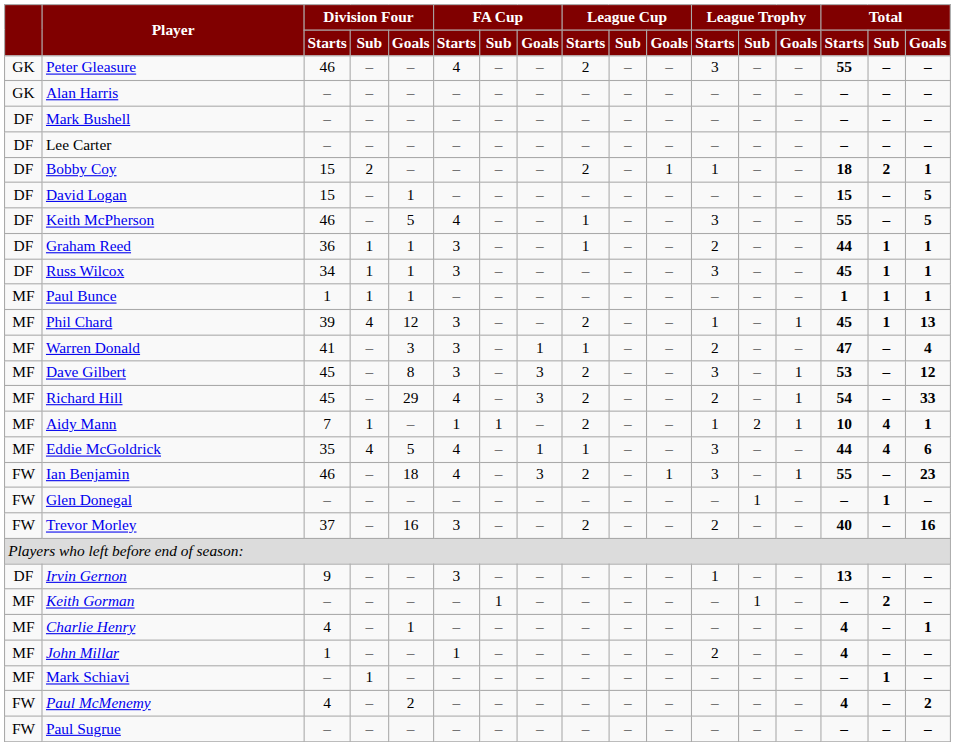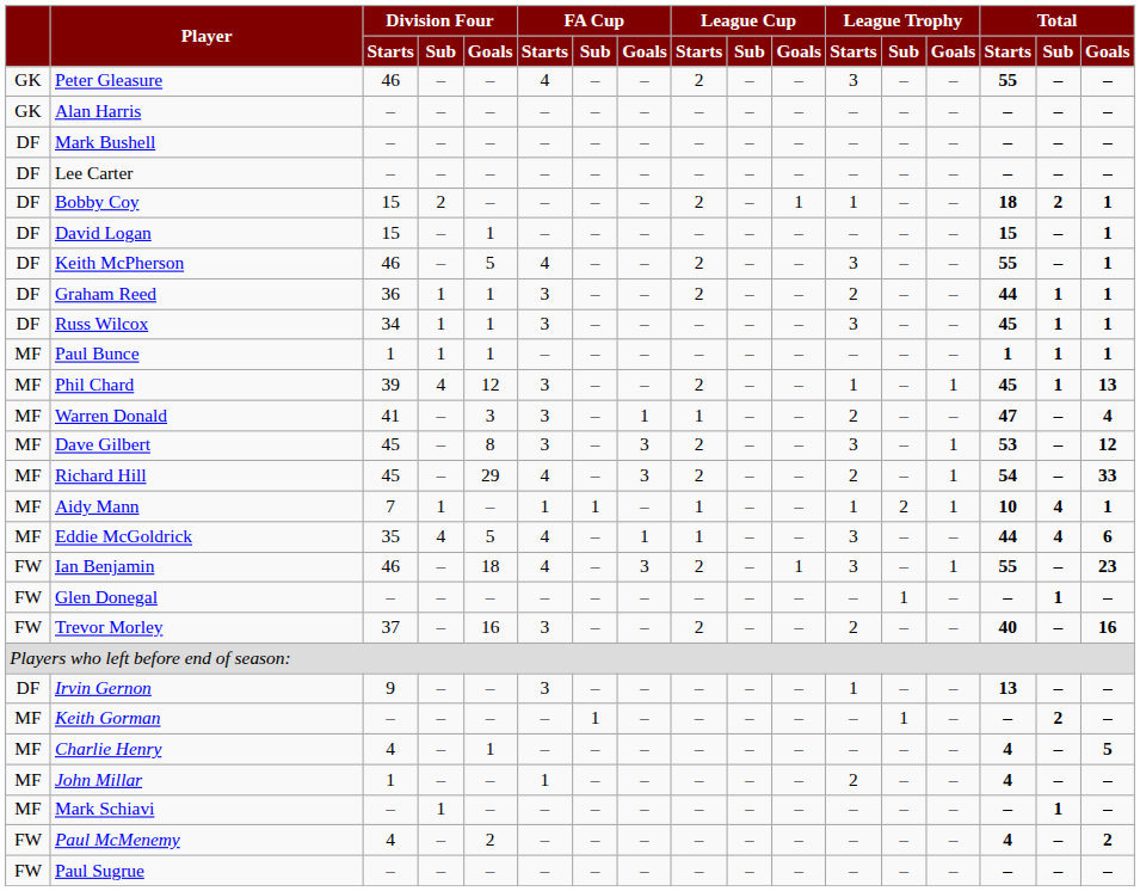 <table class="wikitable"  style="text-align:center; font-size:90%; width:70%;">
 <tr>
 <th rowspan="2" style="background:maroon; color:white; width: 4%"></th>
 <th rowspan="2" style="background:maroon; color:white; ">Player</th>
 <th colspan="3" style="background:maroon; color:white; ">Division Four</th>
 <th colspan="3" style="background:maroon; color:white; ">FA Cup</th>
 <th colspan="3" style="background:maroon; color:white; ">League Cup</th>
 <th colspan="3" style="background:maroon; color:white; ">League Trophy</th>
 <th colspan="3" style="background:maroon; color:white; ">Total</th>
 </tr>
 <tr>
 <th style="background:maroon; color:white; width: 4%;">Starts</th>
 <th style="background:maroon; color:white; width: 4%;">Sub</th>
 <th style="background:maroon; color:white; width: 4%;">Goals</th>
 <th style="background:maroon; color:white; width: 4%;">Starts</th>
 <th style="background:maroon; color:white; width: 4%;">Sub</th>
 <th style="background:maroon; color:white; width: 4%;">Goals</th>
 <th style="background:maroon; color:white; width: 4%;">Starts</th>
 <th style="background:maroon; color:white; width: 4%;">Sub</th>
 <th style="background:maroon; color:white; width: 4%;">Goals</th>
 <th style="background:maroon; color:white; width: 4%;">Starts</th>
 <th style="background:maroon; color:white; width: 4%;">Sub</th>
 <th style="background:maroon; color:white; width: 4%;">Goals</th>
 <th style="background:maroon; color:white; width: 4%;">Starts</th>
 <th style="background:maroon; color:white; width: 4%;">Sub</th>
 <th style="background:maroon; color:white; width: 4%;">Goals</th>
 </tr>
 <tr>
 <td>GK</td>
 <td style="text-align:left;"><a href='#'>Peter Gleasure</a></td>
 <td>46</td>
 <td>–</td>
 <td>–</td>
 <td>4</td>
 <td>–</td>
 <td>–</td>
 <td>2</td>
 <td>–</td>
 <td>–</td>
 <td>3</td>
 <td>–</td>
 <td>–</td>
 <td><strong>55</strong></td>
 <td><strong>–</strong></td>
 <td><strong>–</strong></td>
 </tr>
 <tr>
 <td>GK</td>
 <td style="text-align:left;"><a href='#'>Alan Harris</a></td>
 <td>–</td>
 <td>–</td>
 <td>–</td>
 <td>–</td>
 <td>–</td>
 <td>–</td>
 <td>–</td>
 <td>–</td>
 <td>–</td>
 <td>–</td>
 <td>–</td>
 <td>–</td>
 <td><strong>–</strong></td>
 <td><strong>–</strong></td>
 <td><strong>–</strong></td>
 </tr>
 <tr>
 <td>DF</td>
 <td style="text-align:left;"><a href='#'>Mark Bushell</a></td>
 <td>–</td>
 <td>–</td>
 <td>–</td>
 <td>–</td>
 <td>–</td>
 <td>–</td>
 <td>–</td>
 <td>–</td>
 <td>–</td>
 <td>–</td>
 <td>–</td>
 <td>–</td>
 <td><strong>–</strong></td>
 <td><strong>–</strong></td>
 <td><strong>–</strong></td>
 </tr>
 <tr>
 <td>DF</td>
 <td style="text-align:left;">Lee Carter</td>
 <td>–</td>
 <td>–</td>
 <td>–</td>
 <td>–</td>
 <td>–</td>
 <td>–</td>
 <td>–</td>
 <td>–</td>
 <td>–</td>
 <td>–</td>
 <td>–</td>
 <td>–</td>
 <td><strong>–</strong></td>
 <td><strong>–</strong></td>
 <td><strong>–</strong></td>
 </tr>
 <tr>
 <td>DF</td>
 <td style="text-align:left;"><a href='#'>Bobby Coy</a></td>
 <td>15</td>
 <td>2</td>
 <td>–</td>
 <td>–</td>
 <td>–</td>
 <td>–</td>
 <td>2</td>
 <td>–</td>
 <td>1</td>
 <td>1</td>
 <td>–</td>
 <td>–</td>
 <td><strong>18</strong></td>
 <td><strong>2</strong></td>
 <td><strong>1</strong></td>
 </tr>
 <tr>
 <td>DF</td>
 <td style="text-align:left;"><a href='#'>David Logan</a></td>
 <td>15</td>
 <td>–</td>
 <td>1</td>
 <td>–</td>
 <td>–</td>
 <td>–</td>
 <td>–</td>
 <td>–</td>
 <td>–</td>
 <td>–</td>
 <td>–</td>
 <td>–</td>
 <td><strong>15</strong></td>
 <td><strong>–</strong></td>
-<td><strong>5</strong></td>
+<td><strong>1</strong></td>
 </tr>
 <tr>
 <td>DF</td>
 <td style="text-align:left;"><a href='#'>Keith McPherson</a></td>
 <td>46</td>
 <td>–</td>
 <td>5</td>
 <td>4</td>
 <td>–</td>
 <td>–</td>
-<td>1</td>
+<td>2</td>
 <td>–</td>
 <td>–</td>
 <td>3</td>
 <td>–</td>
 <td>–</td>
 <td><strong>55</strong></td>
 <td><strong>–</strong></td>
-<td><strong>5</strong></td>
+<td><strong>1</strong></td>
 </tr>
 <tr>
 <td>DF</td>
 <td style="text-align:left;"><a href='#'>Graham Reed</a></td>
 <td>36</td>
 <td>1</td>
 <td>1</td>
 <td>3</td>
 <td>–</td>
 <td>–</td>
-<td>1</td>
+<td>2</td>
 <td>–</td>
 <td>–</td>
 <td>2</td>
 <td>–</td>
 <td>–</td>
 <td><strong>44</strong></td>
 <td><strong>1</strong></td>
 <td><strong>1</strong></td>
 </tr>
 <tr>
 <td>DF</td>
 <td style="text-align:left;"><a href='#'>Russ Wilcox</a></td>
 <td>34</td>
 <td>1</td>
 <td>1</td>
 <td>3</td>
 <td>–</td>
 <td>–</td>
 <td>–</td>
 <td>–</td>
 <td>–</td>
 <td>3</td>
 <td>–</td>
 <td>–</td>
 <td><strong>45</strong></td>
 <td><strong>1</strong></td>
 <td><strong>1</strong></td>
 </tr>
 <tr>
 <td>MF</td>
 <td style="text-align:left;"><a href='#'>Paul Bunce</a></td>
 <td>1</td>
 <td>1</td>
 <td>1</td>
 <td>–</td>
 <td>–</td>
 <td>–</td>
 <td>–</td>
 <td>–</td>
 <td>–</td>
 <td>–</td>
 <td>–</td>
 <td>–</td>
 <td><strong>1</strong></td>
 <td><strong>1</strong></td>
 <td><strong>1</strong></td>
 </tr>
 <tr>
 <td>MF</td>
 <td style="text-align:left;"><a href='#'>Phil Chard</a></td>
 <td>39</td>
 <td>4</td>
 <td>12</td>
 <td>3</td>
 <td>–</td>
 <td>–</td>
 <td>2</td>
 <td>–</td>
 <td>–</td>
 <td>1</td>
 <td>–</td>
 <td>1</td>
 <td><strong>45</strong></td>
 <td><strong>1</strong></td>
 <td><strong>13</strong></td>
 </tr>
 <tr>
 <td>MF</td>
 <td style="text-align:left;"><a href='#'>Warren Donald</a></td>
 <td>41</td>
 <td>–</td>
 <td>3</td>
 <td>3</td>
 <td>–</td>
 <td>1</td>
 <td>1</td>
 <td>–</td>
 <td>–</td>
 <td>2</td>
 <td>–</td>
 <td>–</td>
 <td><strong>47</strong></td>
 <td><strong>–</strong></td>
 <td><strong>4</strong></td>
 </tr>
 <tr>
 <td>MF</td>
 <td style="text-align:left;"><a href='#'>Dave Gilbert</a></td>
 <td>45</td>
 <td>–</td>
 <td>8</td>
 <td>3</td>
 <td>–</td>
 <td>3</td>
 <td>2</td>
 <td>–</td>
 <td>–</td>
 <td>3</td>
 <td>–</td>
 <td>1</td>
 <td><strong>53</strong></td>
 <td><strong>–</strong></td>
 <td><strong>12</strong></td>
 </tr>
 <tr>
 <td>MF</td>
 <td style="text-align:left;"><a href='#'>Richard Hill</a></td>
 <td>45</td>
 <td>–</td>
 <td>29</td>
 <td>4</td>
 <td>–</td>
 <td>3</td>
 <td>2</td>
 <td>–</td>
 <td>–</td>
 <td>2</td>
 <td>–</td>
 <td>1</td>
 <td><strong>54</strong></td>
 <td><strong>–</strong></td>
 <td><strong>33</strong></td>
 </tr>
 <tr>
 <td>MF</td>
 <td style="text-align:left;"><a href='#'>Aidy Mann</a></td>
 <td>7</td>
 <td>1</td>
 <td>–</td>
 <td>1</td>
 <td>1</td>
 <td>–</td>
-<td>2</td>
+<td>1</td>
 <td>–</td>
 <td>–</td>
 <td>1</td>
 <td>2</td>
 <td>1</td>
 <td><strong>10</strong></td>
 <td><strong>4</strong></td>
 <td><strong>1</strong></td>
 </tr>
 <tr>
 <td>MF</td>
 <td style="text-align:left;"><a href='#'>Eddie McGoldrick</a></td>
 <td>35</td>
 <td>4</td>
 <td>5</td>
 <td>4</td>
 <td>–</td>
 <td>1</td>
 <td>1</td>
 <td>–</td>
 <td>–</td>
 <td>3</td>
 <td>–</td>
 <td>–</td>
 <td><strong>44</strong></td>
 <td><strong>4</strong></td>
 <td><strong>6</strong></td>
 </tr>
 <tr>
 <td>FW</td>
 <td style="text-align:left;"><a href='#'>Ian Benjamin</a></td>
 <td>46</td>
 <td>–</td>
 <td>18</td>
 <td>4</td>
 <td>–</td>
 <td>3</td>
 <td>2</td>
 <td>–</td>
 <td>1</td>
 <td>3</td>
 <td>–</td>
 <td>1</td>
 <td><strong>55</strong></td>
 <td><strong>–</strong></td>
 <td><strong>23</strong></td>
 </tr>
 <tr>
 <td>FW</td>
 <td style="text-align:left;"><a href='#'>Glen Donegal</a></td>
 <td>–</td>
 <td>–</td>
 <td>–</td>
 <td>–</td>
 <td>–</td>
 <td>–</td>
 <td>–</td>
 <td>–</td>
 <td>–</td>
 <td>–</td>
 <td>1</td>
 <td>–</td>
 <td><strong>–</strong></td>
 <td><strong>1</strong></td>
 <td><strong>–</strong></td>
 </tr>
 <tr>
 <td>FW</td>
 <td style="text-align:left;"><a href='#'>Trevor Morley</a></td>
 <td>37</td>
 <td>–</td>
 <td>16</td>
 <td>3</td>
 <td>–</td>
 <td>–</td>
 <td>2</td>
 <td>–</td>
 <td>–</td>
 <td>2</td>
 <td>–</td>
 <td>–</td>
 <td><strong>40</strong></td>
 <td><strong>–</strong></td>
 <td><strong>16</strong></td>
 </tr>
 <tr>
 <td colspan="20" style="background:#dcdcdc; text-align:left;"><em>Players who left before end of season:</em></td>
 </tr>
 <tr>
 <td>DF</td>
 <td style="text-align:left;"><em><a href='#'>Irvin Gernon</a></em></td>
 <td>9</td>
 <td>–</td>
 <td>–</td>
 <td>3</td>
 <td>–</td>
 <td>–</td>
 <td>–</td>
 <td>–</td>
 <td>–</td>
 <td>1</td>
 <td>–</td>
 <td>–</td>
 <td><strong>13</strong></td>
 <td><strong>–</strong></td>
 <td><strong>–</strong></td>
 </tr>
 <tr>
 <td>MF</td>
 <td style="text-align:left;"><em><a href='#'>Keith Gorman</a></em></td>
 <td>–</td>
 <td>–</td>
 <td>–</td>
 <td>–</td>
 <td>1</td>
 <td>–</td>
 <td>–</td>
 <td>–</td>
 <td>–</td>
 <td>–</td>
 <td>1</td>
 <td>–</td>
 <td><strong>–</strong></td>
 <td><strong>2</strong></td>
 <td><strong>–</strong></td>
 </tr>
 <tr>
 <td>MF</td>
 <td style="text-align:left;"><em><a href='#'>Charlie Henry</a></em></td>
 <td>4</td>
 <td>–</td>
 <td>1</td>
 <td>–</td>
 <td>–</td>
 <td>–</td>
 <td>–</td>
 <td>–</td>
 <td>–</td>
 <td>–</td>
 <td>–</td>
 <td>–</td>
 <td><strong>4</strong></td>
 <td><strong>–</strong></td>
-<td><strong>1</strong></td>
+<td><strong>5</strong></td>
 </tr>
 <tr>
 <td>MF</td>
 <td style="text-align:left;"><em><a href='#'>John Millar</a></em></td>
 <td>1</td>
 <td>–</td>
 <td>–</td>
 <td>1</td>
 <td>–</td>
 <td>–</td>
 <td>–</td>
 <td>–</td>
 <td>–</td>
 <td>2</td>
 <td>–</td>
 <td>–</td>
 <td><strong>4</strong></td>
 <td><strong>–</strong></td>
 <td><strong>–</strong></td>
 </tr>
 <tr>
 <td>MF</td>
 <td style="text-align:left;"><a href='#'>Mark Schiavi</a></td>
 <td>–</td>
 <td>1</td>
 <td>–</td>
 <td>–</td>
 <td>–</td>
 <td>–</td>
 <td>–</td>
 <td>–</td>
 <td>–</td>
 <td>–</td>
 <td>–</td>
 <td>–</td>
 <td><strong>–</strong></td>
 <td><strong>1</strong></td>
 <td><strong>–</strong></td>
 </tr>
 <tr>
 <td>FW</td>
 <td style="text-align:left;"><em><a href='#'>Paul McMenemy</a></em></td>
 <td>4</td>
 <td>–</td>
 <td>2</td>
 <td>–</td>
 <td>–</td>
 <td>–</td>
 <td>–</td>
 <td>–</td>
 <td>–</td>
 <td>–</td>
 <td>–</td>
 <td>–</td>
 <td><strong>4</strong></td>
 <td><strong>–</strong></td>
 <td><strong>2</strong></td>
 </tr>
 <tr>
 <td>FW</td>
 <td style="text-align:left;"><a href='#'>Paul Sugrue</a></td>
 <td>–</td>
 <td>–</td>
 <td>–</td>
 <td>–</td>
 <td>–</td>
 <td>–</td>
 <td>–</td>
 <td>–</td>
 <td>–</td>
 <td>–</td>
 <td>–</td>
 <td>–</td>
 <td><strong>–</strong></td>
 <td><strong>–</strong></td>
 <td><strong>–</strong></td>
 </tr>
 </table>
